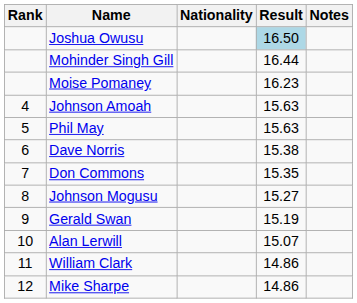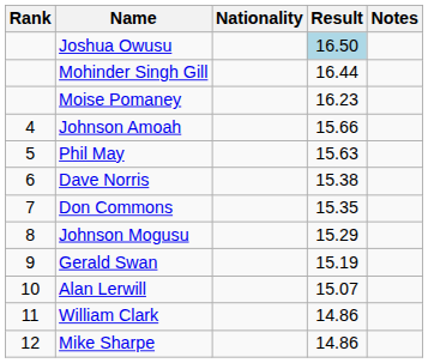 <table class="wikitable sortable" style=" text-align:center;">
 <tr>
 <th scope=col>Rank</th>
 <th scope=col>Name</th>
 <th scope=col>Nationality</th>
 <th scope=col>Result</th>
 <th scope=col>Notes</th>
 </tr>
 <tr>
 <td></td>
 <td style="text-align:left;"><a href='#'>Joshua Owusu</a></td>
 <td style="text-align:left;"></td>
 <td style="background: lightblue;">16.50</td>
 <td></td>
 </tr>
 <tr>
 <td></td>
 <td style="text-align:left;"><a href='#'>Mohinder Singh Gill</a></td>
 <td style="text-align:left;"></td>
 <td>16.44</td>
 <td></td>
 </tr>
 <tr>
 <td></td>
 <td style="text-align:left;"><a href='#'>Moise Pomaney</a></td>
 <td style="text-align:left;"></td>
 <td>16.23</td>
 <td></td>
 </tr>
 <tr>
 <td>4</td>
 <td style="text-align:left;"><a href='#'>Johnson Amoah</a></td>
 <td style="text-align:left;"></td>
-<td>15.63</td>
+<td>15.66</td>
 <td></td>
 </tr>
 <tr>
 <td>5</td>
 <td style="text-align:left;"><a href='#'>Phil May</a></td>
 <td style="text-align:left;"></td>
 <td>15.63</td>
 <td></td>
 </tr>
 <tr>
 <td>6</td>
 <td style="text-align:left;"><a href='#'>Dave Norris</a></td>
 <td style="text-align:left;"></td>
 <td>15.38</td>
 <td></td>
 </tr>
 <tr>
 <td>7</td>
 <td style="text-align:left;"><a href='#'>Don Commons</a></td>
 <td style="text-align:left;"></td>
 <td>15.35</td>
 <td></td>
 </tr>
 <tr>
 <td>8</td>
 <td style="text-align:left;"><a href='#'>Johnson Mogusu</a></td>
 <td style="text-align:left;"></td>
-<td>15.27</td>
+<td>15.29</td>
 <td></td>
 </tr>
 <tr>
 <td>9</td>
 <td style="text-align:left;"><a href='#'>Gerald Swan</a></td>
 <td style="text-align:left;"></td>
 <td>15.19</td>
 <td></td>
 </tr>
 <tr>
 <td>10</td>
 <td style="text-align:left;"><a href='#'>Alan Lerwill</a></td>
 <td style="text-align:left;"></td>
 <td>15.07</td>
 <td></td>
 </tr>
 <tr>
 <td>11</td>
 <td style="text-align:left;"><a href='#'>William Clark</a></td>
 <td style="text-align:left;"></td>
 <td>14.86</td>
 <td></td>
 </tr>
 <tr>
 <td>12</td>
 <td style="text-align:left;"><a href='#'>Mike Sharpe</a></td>
 <td style="text-align:left;"></td>
 <td>14.86</td>
 <td></td>
 </tr>
 </table>
